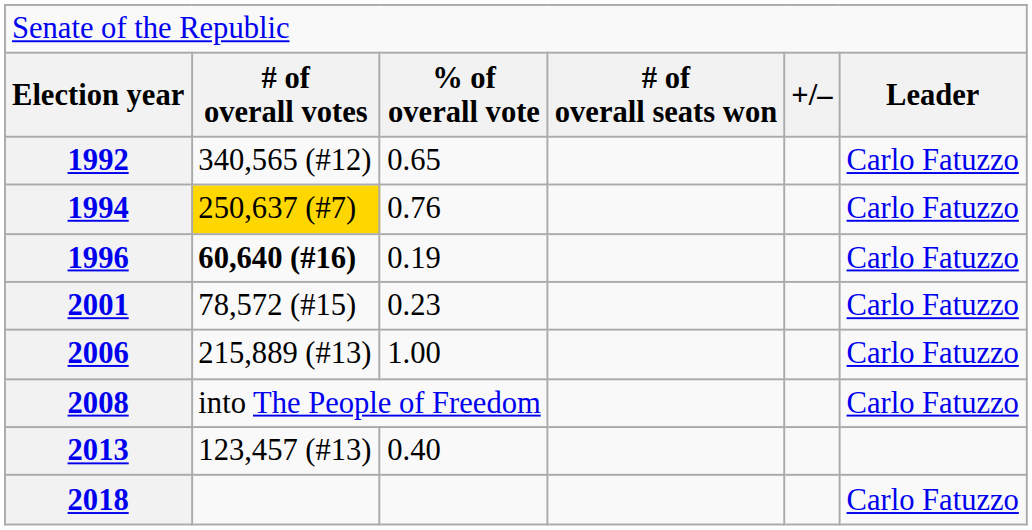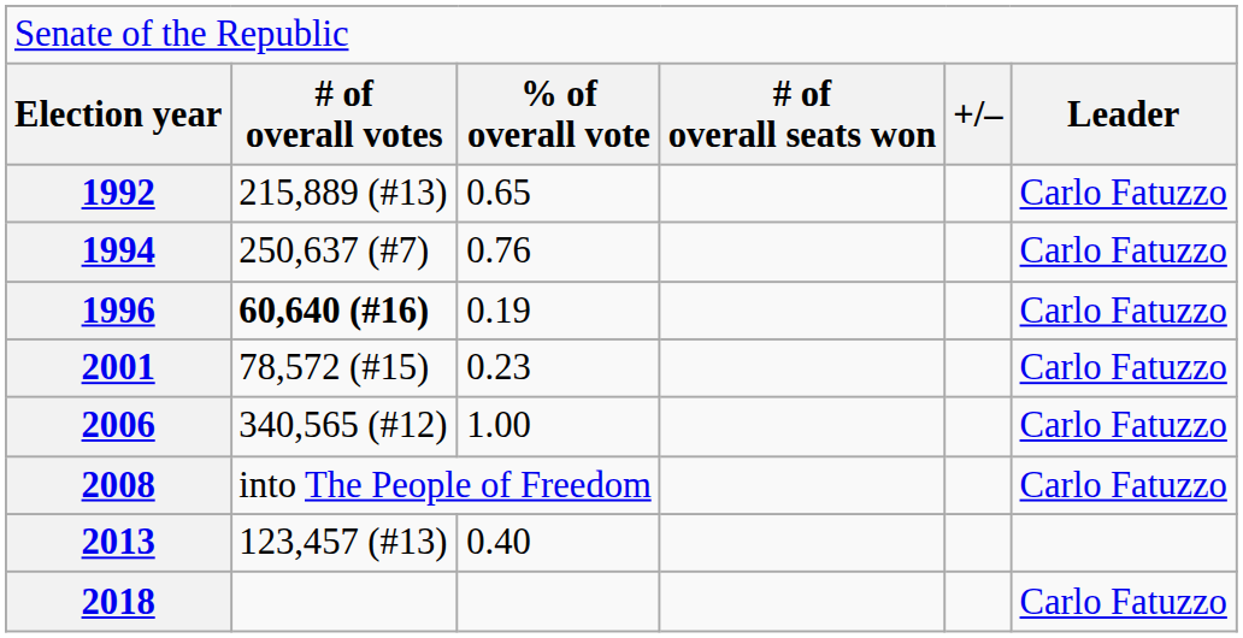 <table class=wikitable>
 <tr>
 <td colspan=8><a href='#'>Senate of the Republic</a></td>
 </tr>
 <tr>
 <th>Election year</th>
 <th># of<br>overall votes</th>
 <th>% of<br>overall vote</th>
 <th># of<br>overall seats won</th>
 <th>+/–</th>
 <th>Leader</th>
 </tr>
 <tr>
 <th><a href='#'>1992</a></th>
-<td>340,565 (#12)</td>
+<td>215,889 (#13)</td>
 <td>0.65</td>
 <td></td>
 <td></td>
 <td><a href='#'>Carlo Fatuzzo</a></td>
 </tr>
 <tr>
 <th><a href='#'>1994</a></th>
-<td style="background: gold;">250,637 (#7)</td>
+<td>250,637 (#7)</td>
 <td>0.76</td>
 <td></td>
 <td></td>
 <td><a href='#'>Carlo Fatuzzo</a></td>
 </tr>
 <tr>
 <th><a href='#'>1996</a></th>
 <td><strong>60,640 (#16)</strong></td>
 <td>0.19</td>
 <td></td>
 <td></td>
 <td><a href='#'>Carlo Fatuzzo</a></td>
 </tr>
 <tr>
 <th><a href='#'>2001</a></th>
 <td>78,572 (#15)</td>
 <td>0.23</td>
 <td></td>
 <td></td>
 <td><a href='#'>Carlo Fatuzzo</a></td>
 </tr>
 <tr>
 <th><a href='#'>2006</a></th>
-<td>215,889 (#13)</td>
+<td>340,565 (#12)</td>
 <td>1.00</td>
 <td></td>
 <td></td>
 <td><a href='#'>Carlo Fatuzzo</a></td>
 </tr>
 <tr>
 <th><a href='#'>2008</a></th>
 <td colspan="2">into <a href='#'>The People of Freedom</a></td>
 <td></td>
 <td></td>
 <td><a href='#'>Carlo Fatuzzo</a></td>
 </tr>
 <tr>
 <th><a href='#'>2013</a></th>
 <td>123,457 (#13)</td>
 <td>0.40</td>
 <td></td>
 <td></td>
 <td></td>
 </tr>
 <tr>
 <th><a href='#'>2018</a></th>
 <td></td>
 <td></td>
 <td></td>
 <td></td>
 <td><a href='#'>Carlo Fatuzzo</a></td>
 </tr>
 </table>
